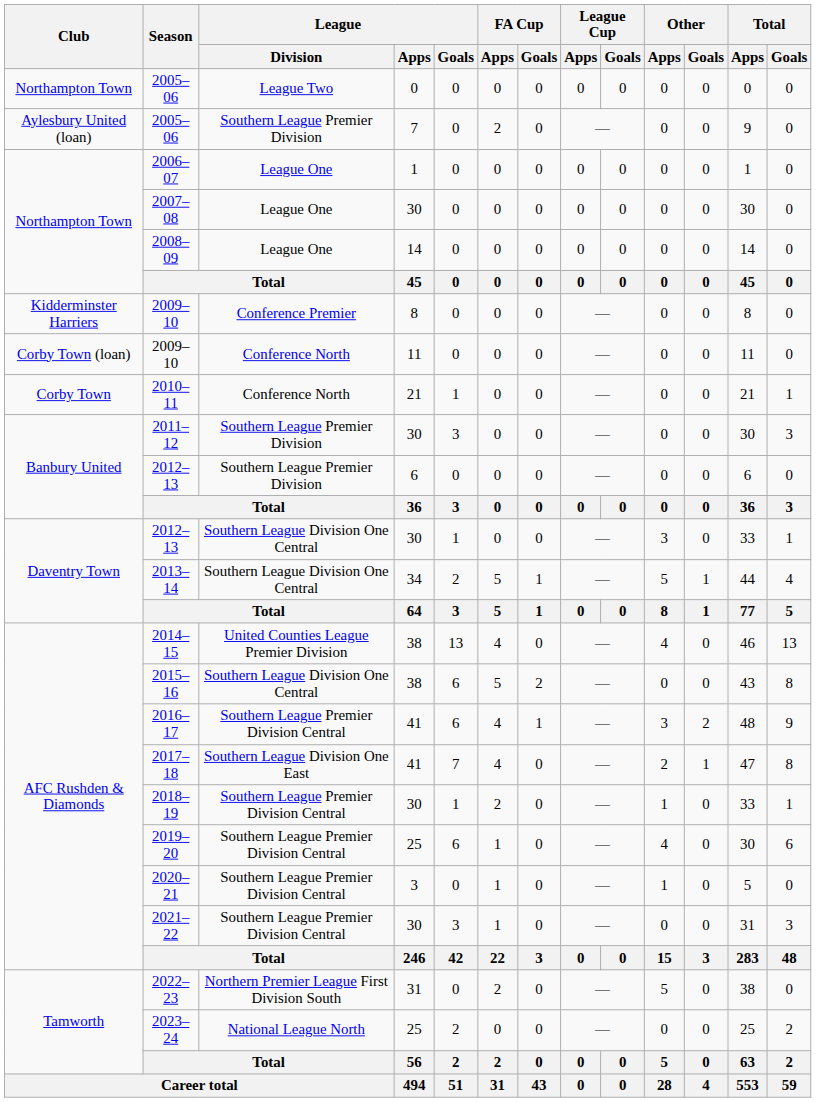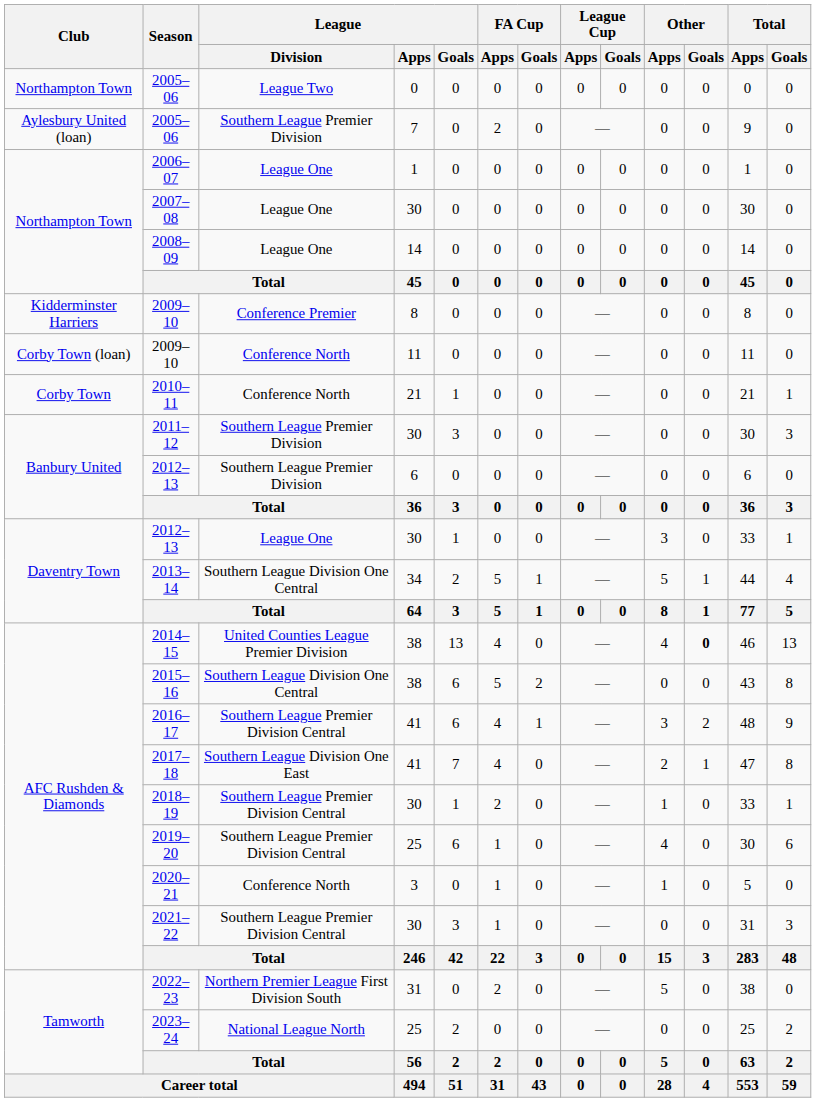 <table class="wikitable" style="text-align: center;">
 <tr>
 <th rowspan="2">Club</th>
 <th rowspan="2">Season</th>
 <th colspan="3">League</th>
 <th colspan="2">FA Cup</th>
 <th colspan="2">League Cup</th>
 <th colspan="2">Other</th>
 <th colspan="2">Total</th>
 </tr>
 <tr>
 <th>Division</th>
 <th>Apps</th>
 <th>Goals</th>
 <th>Apps</th>
 <th>Goals</th>
 <th>Apps</th>
 <th>Goals</th>
 <th>Apps</th>
 <th>Goals</th>
 <th>Apps</th>
 <th>Goals</th>
 </tr>
 <tr>
 <td><a href='#'>Northampton Town</a></td>
 <td><a href='#'>2005–06</a></td>
 <td><a href='#'>League Two</a></td>
 <td>0</td>
 <td>0</td>
 <td>0</td>
 <td>0</td>
 <td>0</td>
 <td>0</td>
 <td>0</td>
 <td>0</td>
 <td>0</td>
 <td>0</td>
 </tr>
 <tr>
 <td><a href='#'>Aylesbury United</a> (loan)</td>
 <td><a href='#'>2005–06</a></td>
 <td><a href='#'>Southern League</a> Premier Division</td>
 <td>7</td>
 <td>0</td>
 <td>2</td>
 <td>0</td>
 <td colspan="2">—</td>
 <td>0</td>
 <td>0</td>
 <td>9</td>
 <td>0</td>
 </tr>
 <tr>
 <td rowspan="4"><a href='#'>Northampton Town</a></td>
 <td><a href='#'>2006–07</a></td>
 <td><a href='#'>League One</a></td>
 <td>1</td>
 <td>0</td>
 <td>0</td>
 <td>0</td>
 <td>0</td>
 <td>0</td>
 <td>0</td>
 <td>0</td>
 <td>1</td>
 <td>0</td>
 </tr>
 <tr>
 <td><a href='#'>2007–08</a></td>
 <td>League One</td>
 <td>30</td>
 <td>0</td>
 <td>0</td>
 <td>0</td>
 <td>0</td>
 <td>0</td>
 <td>0</td>
 <td>0</td>
 <td>30</td>
 <td>0</td>
 </tr>
 <tr>
 <td><a href='#'>2008–09</a></td>
 <td>League One</td>
 <td>14</td>
 <td>0</td>
 <td>0</td>
 <td>0</td>
 <td>0</td>
 <td>0</td>
 <td>0</td>
 <td>0</td>
 <td>14</td>
 <td>0</td>
 </tr>
 <tr>
 <th colspan="2">Total</th>
 <th>45</th>
 <th>0</th>
 <th>0</th>
 <th>0</th>
 <th>0</th>
 <th>0</th>
 <th>0</th>
 <th>0</th>
 <th>45</th>
 <th>0</th>
 </tr>
 <tr>
 <td><a href='#'>Kidderminster Harriers</a></td>
 <td><a href='#'>2009–10</a></td>
 <td><a href='#'>Conference Premier</a></td>
 <td>8</td>
 <td>0</td>
 <td>0</td>
 <td>0</td>
 <td colspan="2">—</td>
 <td>0</td>
 <td>0</td>
 <td>8</td>
 <td>0</td>
 </tr>
 <tr>
 <td><a href='#'>Corby Town</a> (loan)</td>
 <td>2009–10</td>
 <td><a href='#'>Conference North</a></td>
 <td>11</td>
 <td>0</td>
 <td>0</td>
 <td>0</td>
 <td colspan="2">—</td>
 <td>0</td>
 <td>0</td>
 <td>11</td>
 <td>0</td>
 </tr>
 <tr>
 <td><a href='#'>Corby Town</a></td>
 <td><a href='#'>2010–11</a></td>
 <td>Conference North</td>
 <td>21</td>
 <td>1</td>
 <td>0</td>
 <td>0</td>
 <td colspan="2">—</td>
 <td>0</td>
 <td>0</td>
 <td>21</td>
 <td>1</td>
 </tr>
 <tr>
 <td rowspan="3"><a href='#'>Banbury United</a></td>
 <td><a href='#'>2011–12</a></td>
 <td><a href='#'>Southern League</a> Premier Division</td>
 <td>30</td>
 <td>3</td>
 <td>0</td>
 <td>0</td>
 <td colspan="2">—</td>
 <td>0</td>
 <td>0</td>
 <td>30</td>
 <td>3</td>
 </tr>
 <tr>
 <td><a href='#'>2012–13</a></td>
 <td>Southern League Premier Division</td>
 <td>6</td>
 <td>0</td>
 <td>0</td>
 <td>0</td>
 <td colspan="2">—</td>
 <td>0</td>
 <td>0</td>
 <td>6</td>
 <td>0</td>
 </tr>
 <tr>
 <th colspan="2">Total</th>
 <th>36</th>
 <th>3</th>
 <th>0</th>
 <th>0</th>
 <th>0</th>
 <th>0</th>
 <th>0</th>
 <th>0</th>
 <th>36</th>
 <th>3</th>
 </tr>
 <tr>
 <td rowspan="3"><a href='#'>Daventry Town</a></td>
 <td><a href='#'>2012–13</a></td>
-<td><a href='#'>Southern League</a> Division One Central</td>
+<td><a href='#'>League One</a></td>
 <td>30</td>
 <td>1</td>
 <td>0</td>
 <td>0</td>
 <td colspan="2">—</td>
 <td>3</td>
 <td>0</td>
 <td>33</td>
 <td>1</td>
 </tr>
 <tr>
 <td><a href='#'>2013–14</a></td>
 <td>Southern League Division One Central</td>
 <td>34</td>
 <td>2</td>
 <td>5</td>
 <td>1</td>
 <td colspan="2">—</td>
 <td>5</td>
 <td>1</td>
 <td>44</td>
 <td>4</td>
 </tr>
 <tr>
 <th colspan="2">Total</th>
 <th>64</th>
 <th>3</th>
 <th>5</th>
 <th>1</th>
 <th>0</th>
 <th>0</th>
 <th>8</th>
 <th>1</th>
 <th>77</th>
 <th>5</th>
 </tr>
 <tr>
 <td rowspan="9"><a href='#'>AFC Rushden & Diamonds</a></td>
 <td><a href='#'>2014–15</a></td>
 <td><a href='#'>United Counties League</a> Premier Division</td>
 <td>38</td>
 <td>13</td>
 <td>4</td>
 <td>0</td>
 <td colspan="2">—</td>
 <td>4</td>
-<td>0</td>
+<td><strong>0</strong></td>
 <td>46</td>
 <td>13</td>
 </tr>
 <tr>
 <td><a href='#'>2015–16</a></td>
 <td><a href='#'>Southern League</a> Division One Central</td>
 <td>38</td>
 <td>6</td>
 <td>5</td>
 <td>2</td>
 <td colspan="2">—</td>
 <td>0</td>
 <td>0</td>
 <td>43</td>
 <td>8</td>
 </tr>
 <tr>
 <td><a href='#'>2016–17</a></td>
 <td><a href='#'>Southern League</a> Premier Division Central</td>
 <td>41</td>
 <td>6</td>
 <td>4</td>
 <td>1</td>
 <td colspan="2">—</td>
 <td>3</td>
 <td>2</td>
 <td>48</td>
 <td>9</td>
 </tr>
 <tr>
 <td><a href='#'>2017–18</a></td>
 <td><a href='#'>Southern League</a> Division One East</td>
 <td>41</td>
 <td>7</td>
 <td>4</td>
 <td>0</td>
 <td colspan="2">—</td>
 <td>2</td>
 <td>1</td>
 <td>47</td>
 <td>8</td>
 </tr>
 <tr>
 <td><a href='#'>2018–19</a></td>
 <td><a href='#'>Southern League</a> Premier Division Central</td>
 <td>30</td>
 <td>1</td>
 <td>2</td>
 <td>0</td>
 <td colspan="2">—</td>
 <td>1</td>
 <td>0</td>
 <td>33</td>
 <td>1</td>
 </tr>
 <tr>
 <td><a href='#'>2019–20</a></td>
 <td>Southern League Premier Division Central</td>
 <td>25</td>
 <td>6</td>
 <td>1</td>
 <td>0</td>
 <td colspan="2">—</td>
 <td>4</td>
 <td>0</td>
 <td>30</td>
 <td>6</td>
 </tr>
 <tr>
 <td><a href='#'>2020–21</a></td>
-<td>Southern League Premier Division Central</td>
+<td>Conference North</td>
 <td>3</td>
 <td>0</td>
 <td>1</td>
 <td>0</td>
 <td colspan="2">—</td>
 <td>1</td>
 <td>0</td>
 <td>5</td>
 <td>0</td>
 </tr>
 <tr>
 <td><a href='#'>2021–22</a></td>
 <td>Southern League Premier Division Central</td>
 <td>30</td>
 <td>3</td>
 <td>1</td>
 <td>0</td>
 <td colspan="2">—</td>
 <td>0</td>
 <td>0</td>
 <td>31</td>
 <td>3</td>
 </tr>
 <tr>
 <th colspan="2">Total</th>
 <th>246</th>
 <th>42</th>
 <th>22</th>
 <th>3</th>
 <th>0</th>
 <th>0</th>
 <th>15</th>
 <th>3</th>
 <th>283</th>
 <th>48</th>
 </tr>
 <tr>
 <td rowspan="3"><a href='#'>Tamworth</a></td>
 <td><a href='#'>2022–23</a></td>
 <td><a href='#'>Northern Premier League</a> First Division South</td>
 <td>31</td>
 <td>0</td>
 <td>2</td>
 <td>0</td>
 <td colspan="2">—</td>
 <td>5</td>
 <td>0</td>
 <td>38</td>
 <td>0</td>
 </tr>
 <tr>
 <td><a href='#'>2023–24</a></td>
 <td><a href='#'>National League North</a></td>
 <td>25</td>
 <td>2</td>
 <td>0</td>
 <td>0</td>
 <td colspan="2">—</td>
 <td>0</td>
 <td>0</td>
 <td>25</td>
 <td>2</td>
 </tr>
 <tr>
 <th colspan="2">Total</th>
 <th>56</th>
 <th>2</th>
 <th>2</th>
 <th>0</th>
 <th>0</th>
 <th>0</th>
 <th>5</th>
 <th>0</th>
 <th>63</th>
 <th>2</th>
 </tr>
 <tr>
 <th colspan="3">Career total</th>
 <th>494</th>
 <th>51</th>
 <th>31</th>
 <th>43</th>
 <th>0</th>
 <th>0</th>
 <th>28</th>
 <th>4</th>
 <th>553</th>
 <th>59</th>
 </tr>
 </table>
